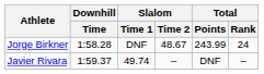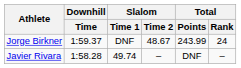 <table class="wikitable" style="font-size:90%">
 <tr>
 <th rowspan="2">Athlete</th>
 <th>Downhill</th>
 <th colspan="2">Slalom</th>
 <th colspan="2">Total</th>
 </tr>
 <tr>
 <th>Time</th>
 <th>Time 1</th>
 <th>Time 2</th>
 <th>Points</th>
 <th>Rank</th>
 </tr>
 <tr>
 <td><a href='#'>Jorge Birkner</a></td>
-<td align="center">1:58.28</td>
+<td align="center">1:59.37</td>
 <td align="center">DNF</td>
 <td align="center">48.67</td>
 <td align="center">243.99</td>
 <td align="center">24</td>
 </tr>
 <tr>
 <td><a href='#'>Javier Rivara</a></td>
-<td align="center">1:59.37</td>
+<td align="center">1:58.28</td>
 <td align="center">49.74</td>
 <td align="center">–</td>
 <td align="center">DNF</td>
 <td align="center">–</td>
 </tr>
 </table>
